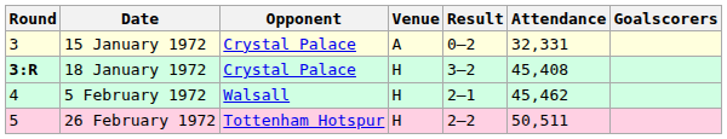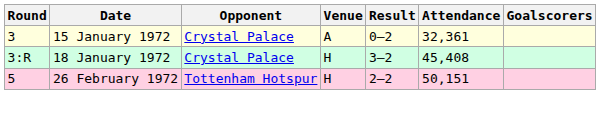 <table class="wikitable">
 <tr>
 <th>Round</th>
 <th>Date</th>
 <th>Opponent</th>
 <th>Venue</th>
 <th>Result</th>
 <th>Attendance</th>
 <th>Goalscorers</th>
 </tr>
 <tr style="background-color: #ffffdd;">
 <td>3</td>
 <td>15 January 1972</td>
 <td><a href='#'>Crystal Palace</a></td>
 <td>A</td>
 <td>0–2</td>
-<td>32,331</td>
+<td>32,361</td>
 <td></td>
 </tr>
 <tr style="background-color: #d0ffe3;">
-<td><strong>3:R</strong></td>
+<td>3:R</td>
 <td>18 January 1972</td>
 <td><a href='#'>Crystal Palace</a></td>
 <td>H</td>
 <td>3–2</td>
 <td>45,408</td>
-<td></td>
-</tr>
-<tr style="background-color: #d0ffe3;">
-<td>4</td>
-<td>5 February 1972</td>
-<td><a href='#'>Walsall</a></td>
-<td>H</td>
-<td>2–1</td>
-<td>45,462</td>
 <td></td>
 </tr>
 <tr style="background-color: #ffd0e3;">
 <td>5</td>
 <td>26 February 1972</td>
 <td><a href='#'>Tottenham Hotspur</a></td>
 <td>H</td>
 <td>2–2</td>
-<td>50,511</td>
+<td>50,151</td>
 <td></td>
 </tr>
 </table>
